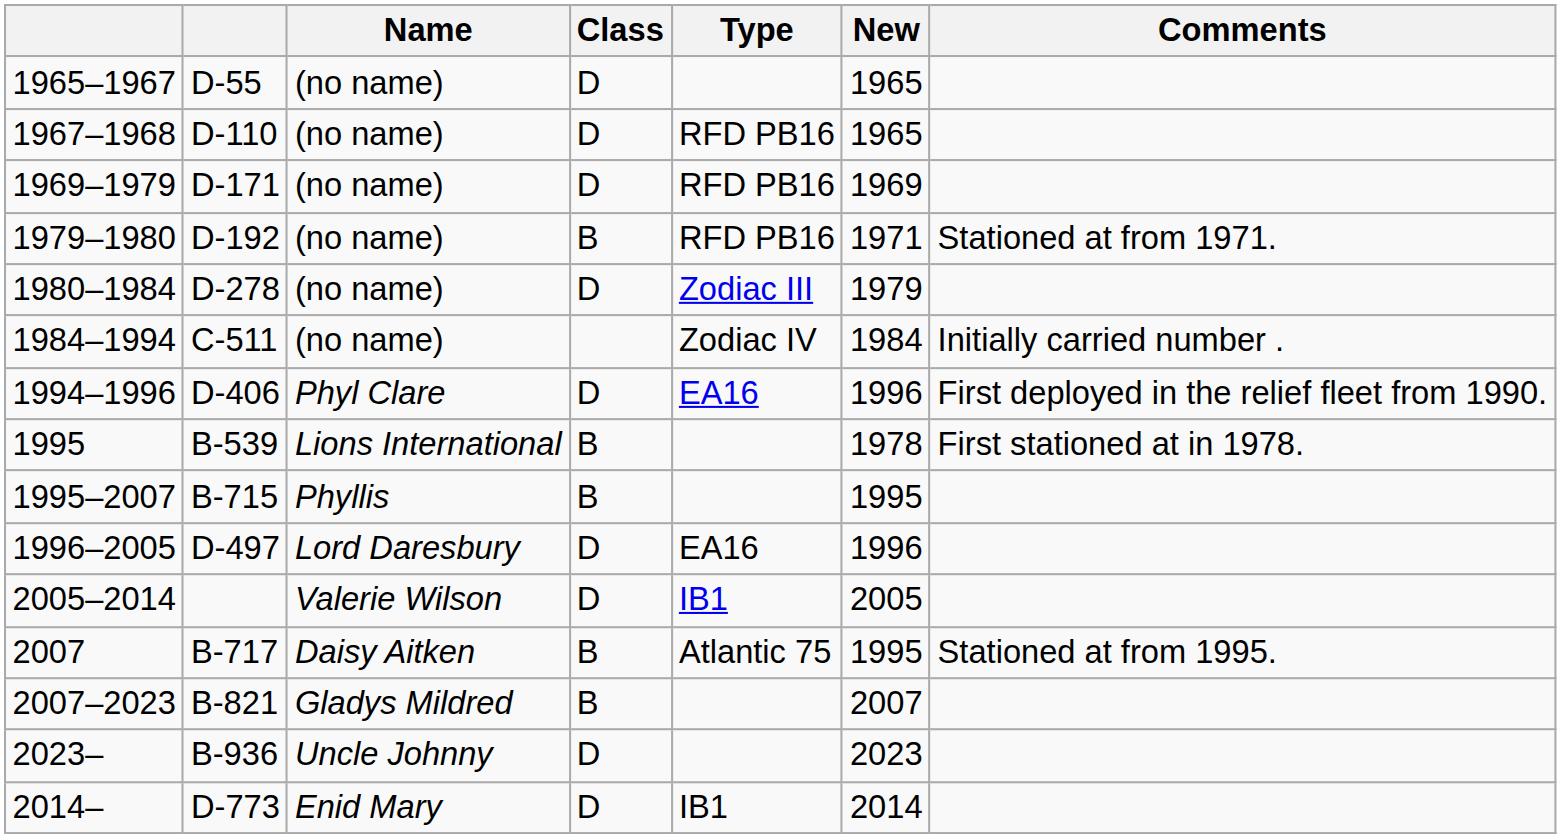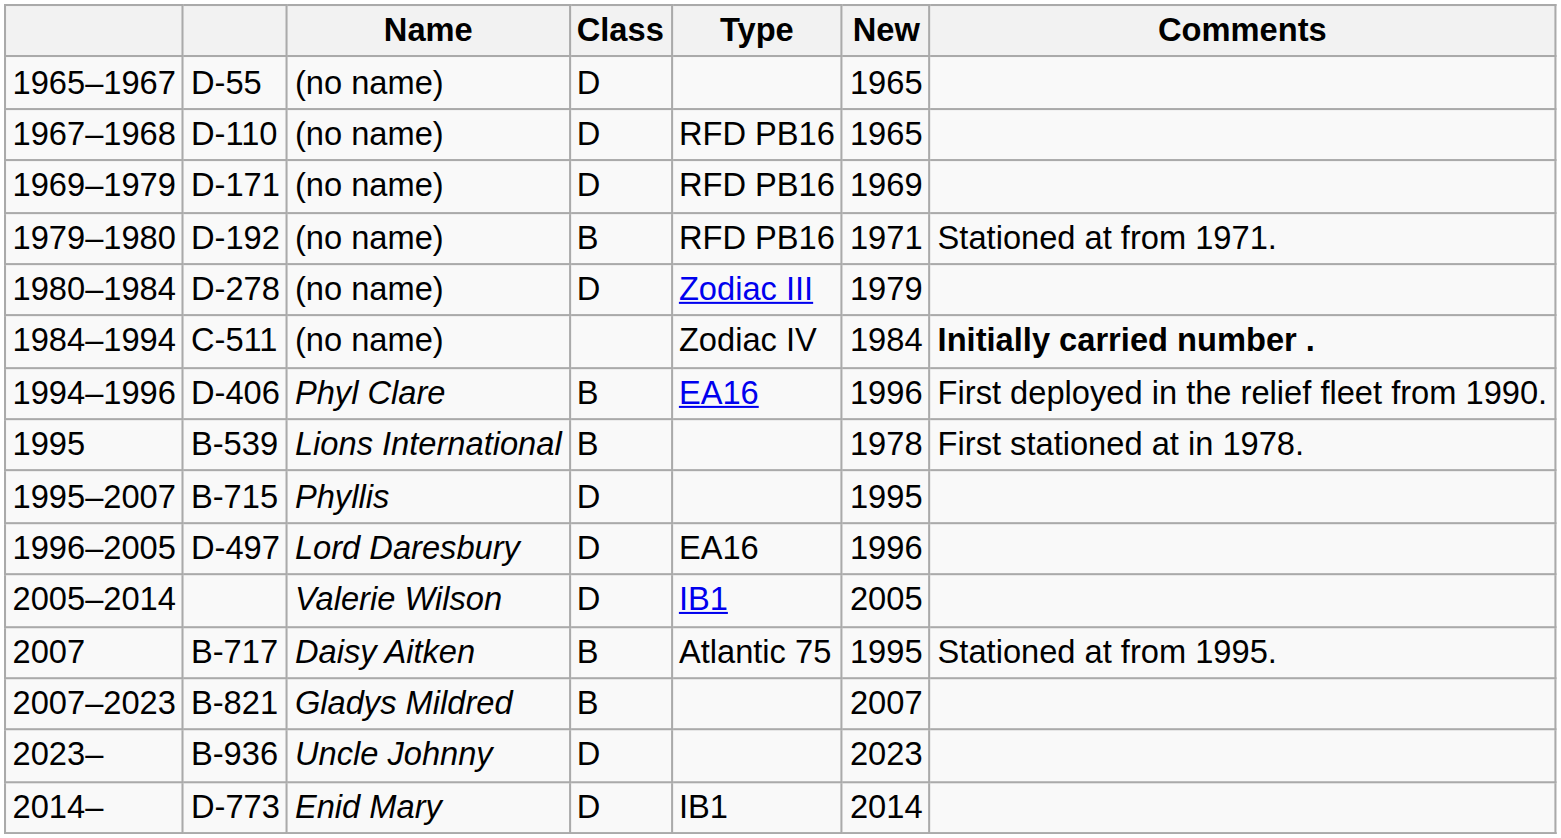 <table class="wikitable sortable">
 <tr>
 <th></th>
 <th></th>
 <th>Name</th>
 <th>Class</th>
 <th>Type</th>
 <th>New</th>
 <th class=unsortable>Comments</th>
 </tr>
 <tr>
 <td>1965–1967</td>
 <td sortkey="D-055">D-55</td>
 <td>(no name)</td>
 <td>D</td>
 <td></td>
 <td>1965</td>
 <td></td>
 </tr>
 <tr>
 <td>1967–1968</td>
 <td>D-110</td>
 <td>(no name)</td>
 <td>D</td>
 <td>RFD PB16</td>
 <td>1965</td>
 <td></td>
 </tr>
 <tr>
 <td>1969–1979</td>
 <td>D-171</td>
 <td>(no name)</td>
 <td>D</td>
 <td>RFD PB16</td>
 <td>1969</td>
 <td></td>
 </tr>
 <tr>
 <td>1979–1980</td>
 <td>D-192</td>
 <td>(no name)</td>
 <td>B</td>
 <td>RFD PB16</td>
 <td>1971</td>
 <td>Stationed at  from 1971.</td>
 </tr>
 <tr>
 <td>1980–1984</td>
 <td>D-278</td>
 <td>(no name)</td>
 <td>D</td>
 <td><a href='#'>Zodiac III</a></td>
 <td>1979</td>
 <td></td>
 </tr>
 <tr>
 <td>1984–1994</td>
 <td>C-511</td>
 <td>(no name)</td>
 <td></td>
 <td>Zodiac IV</td>
 <td>1984</td>
-<td>Initially carried number .</td>
+<td><strong>Initially carried number .</strong></td>
 </tr>
 <tr>
 <td>1994–1996</td>
 <td>D-406</td>
 <td><em>Phyl Clare</em></td>
-<td>D</td>
+<td>B</td>
 <td><a href='#'>EA16</a></td>
 <td>1996</td>
 <td>First deployed in the relief fleet from 1990.</td>
 </tr>
 <tr>
 <td>1995</td>
 <td>B-539</td>
 <td><em>Lions International </em></td>
 <td>B</td>
 <td></td>
 <td>1978</td>
 <td>First stationed at  in 1978.</td>
 </tr>
 <tr>
 <td>1995–2007</td>
 <td>B-715</td>
 <td><em>Phyllis</em></td>
-<td>B</td>
+<td>D</td>
 <td></td>
 <td>1995</td>
 <td></td>
 </tr>
 <tr>
 <td>1996–2005</td>
 <td>D-497</td>
 <td><em>Lord Daresbury</em></td>
 <td>D</td>
 <td>EA16</td>
 <td>1996</td>
 <td></td>
 </tr>
 <tr>
 <td>2005–2014</td>
 <td></td>
 <td><em>Valerie Wilson</em></td>
 <td>D</td>
 <td><a href='#'>IB1</a></td>
 <td>2005</td>
 <td></td>
 </tr>
 <tr>
 <td>2007</td>
 <td>B-717</td>
 <td><em>Daisy Aitken</em></td>
 <td>B</td>
 <td>Atlantic 75</td>
 <td>1995</td>
 <td>Stationed at  from 1995.</td>
 </tr>
 <tr>
 <td>2007–2023</td>
 <td>B-821</td>
 <td><em>Gladys Mildred</em></td>
 <td>B</td>
 <td></td>
 <td>2007</td>
 <td></td>
 </tr>
 <tr>
 <td>2023–</td>
 <td>B-936</td>
 <td><em>Uncle Johnny</em></td>
 <td>D</td>
 <td></td>
 <td>2023</td>
 <td></td>
 </tr>
 <tr>
 <td>2014–</td>
 <td>D-773</td>
 <td><em>Enid Mary</em></td>
 <td>D</td>
 <td>IB1</td>
 <td>2014</td>
 <td></td>
 </tr>
 <tr>
 </tr>
 </table>
